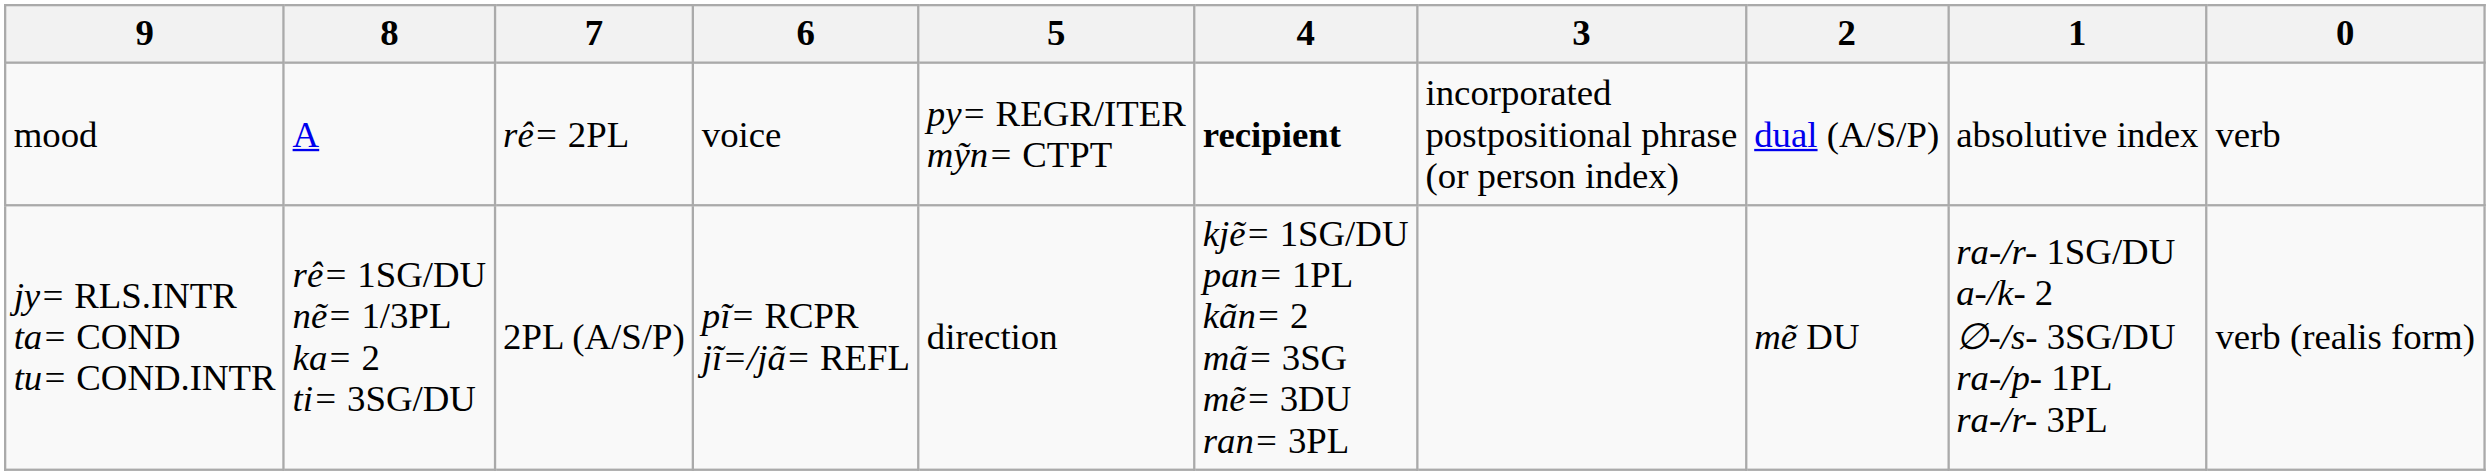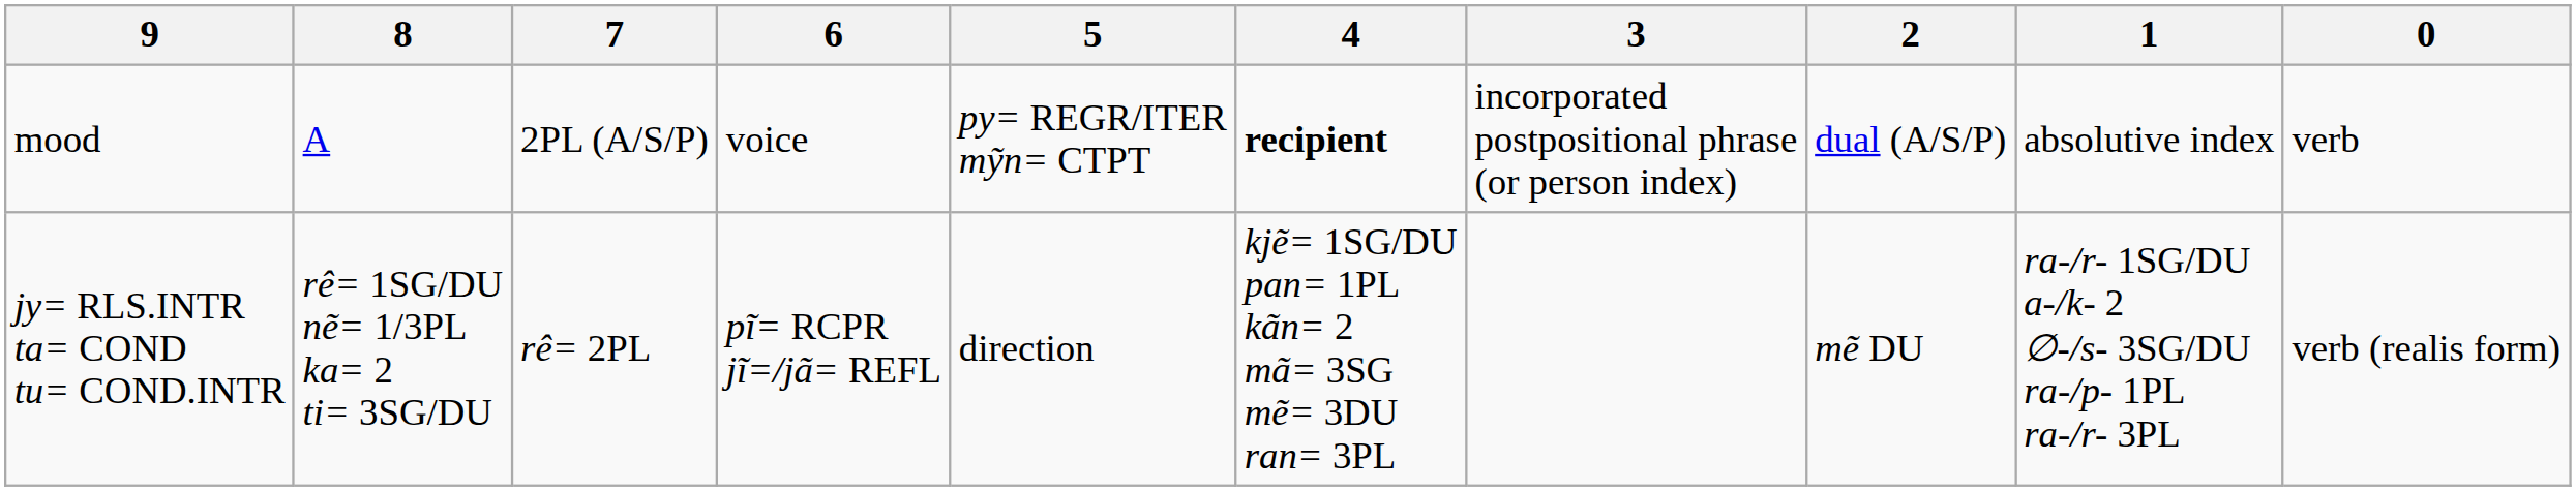 <table class="wikitable">
 <tr>
 <th>9</th>
 <th>8</th>
 <th>7</th>
 <th>6</th>
 <th>5</th>
 <th>4</th>
 <th>3</th>
 <th>2</th>
 <th>1</th>
 <th>0</th>
 </tr>
 <tr>
 <td>mood</td>
 <td><a href='#'>A</a></td>
-<td><em>rê=</em> 2PL</td>
+<td>2PL (A/S/P)</td>
 <td>voice</td>
 <td><em>py=</em> REGR/ITER<br><em>mỹn=</em> CTPT</td>
 <td><strong>recipient</strong></td>
 <td>incorporated<br>postpositional phrase<br>(or person index)</td>
 <td><a href='#'>dual</a> (A/S/P)</td>
 <td>absolutive index</td>
 <td>verb</td>
 </tr>
 <tr>
 <td><em>jy=</em> RLS.INTR<br><em>ta=</em> COND<br><em>tu=</em> COND.INTR</td>
 <td><em>rê=</em> 1SG/DU<br><em>nẽ=</em> 1/3PL<br><em>ka=</em> 2<br><em>ti=</em> 3SG/DU</td>
-<td>2PL (A/S/P)</td>
+<td><em>rê=</em> 2PL</td>
 <td><em>pĩ=</em> RCPR<br><em>jĩ=/jã=</em> REFL</td>
 <td>direction</td>
 <td><em>kjẽ=</em> 1SG/DU<br><em>pan=</em> 1PL<br><em>kãn=</em> 2<br><em>mã=</em> 3SG<br><em>mẽ=</em> 3DU<br><em>ran=</em> 3PL</td>
 <td></td>
 <td><em>mẽ</em> DU</td>
 <td><em>ra-/r-</em> 1SG/DU<br><em>a-/k-</em> 2<br><em>∅-/s-</em> 3SG/DU<br><em>ra-/p-</em> 1PL<br><em>ra-/r-</em> 3PL<br></td>
 <td>verb (realis form)</td>
 </tr>
 </table>
